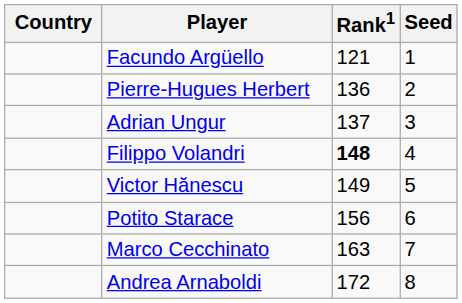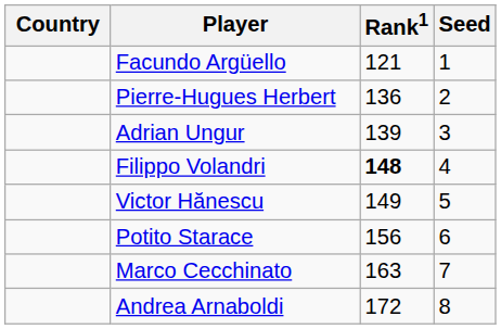 <table class="sortable wikitable">
 <tr>
 <th width="70">Country</th>
 <th width="175">Player</th>
 <th>Rank<sup>1</sup></th>
 <th>Seed</th>
 </tr>
 <tr>
 <td></td>
 <td><a href='#'>Facundo Argüello</a></td>
 <td>121</td>
 <td>1</td>
 </tr>
 <tr>
 <td></td>
 <td><a href='#'>Pierre-Hugues Herbert</a></td>
 <td>136</td>
 <td>2</td>
 </tr>
 <tr>
 <td></td>
 <td><a href='#'>Adrian Ungur</a></td>
-<td>137</td>
+<td>139</td>
 <td>3</td>
 </tr>
 <tr>
 <td></td>
 <td><a href='#'>Filippo Volandri</a></td>
 <td><strong>148</strong></td>
 <td>4</td>
 </tr>
 <tr>
 <td></td>
 <td><a href='#'>Victor Hănescu</a></td>
 <td>149</td>
 <td>5</td>
 </tr>
 <tr>
 <td></td>
 <td><a href='#'>Potito Starace</a></td>
 <td>156</td>
 <td>6</td>
 </tr>
 <tr>
 <td></td>
 <td><a href='#'>Marco Cecchinato</a></td>
 <td>163</td>
 <td>7</td>
 </tr>
 <tr>
 <td></td>
 <td><a href='#'>Andrea Arnaboldi</a></td>
 <td>172</td>
 <td>8</td>
 </tr>
 </table>
